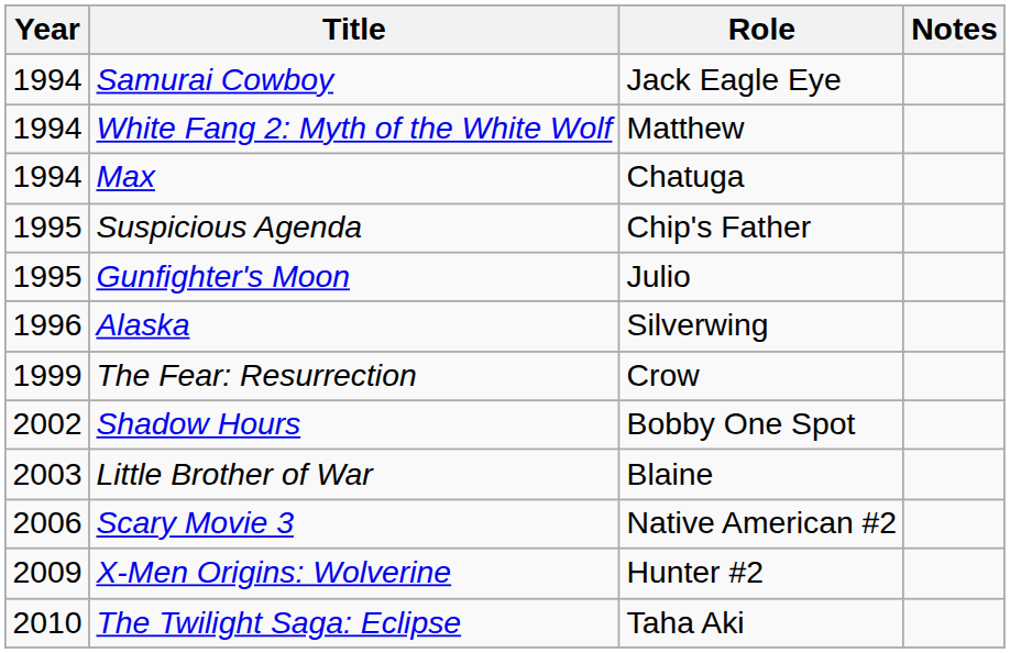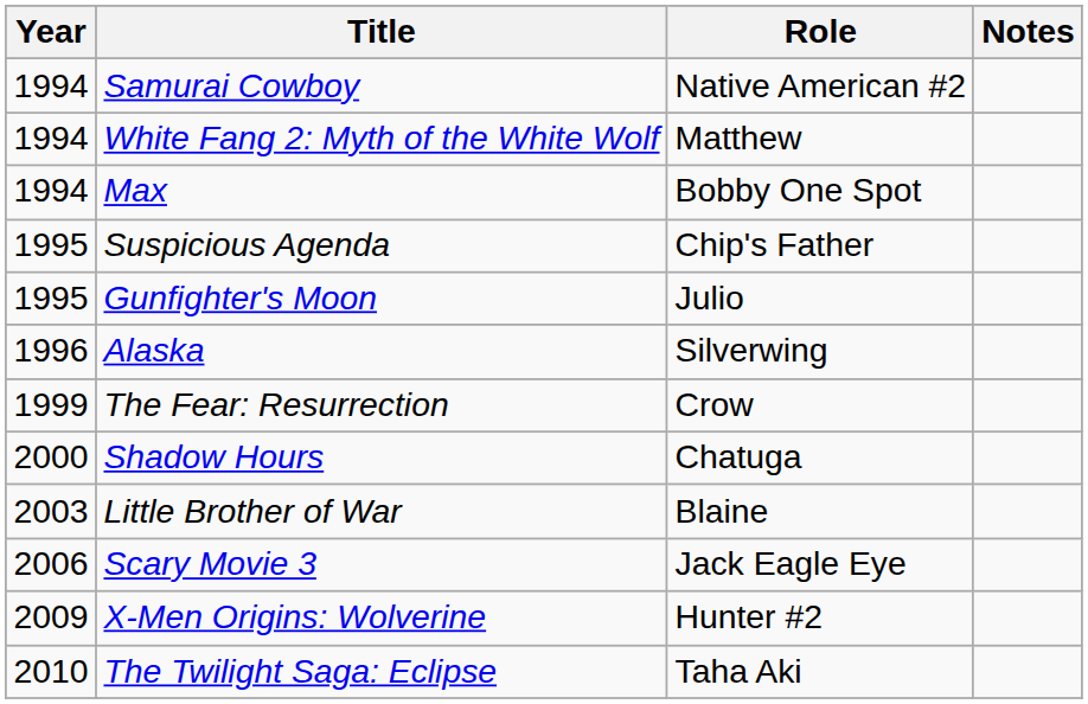 <table class="wikitable sortable">
 <tr>
 <th>Year</th>
 <th>Title</th>
 <th>Role</th>
 <th>Notes</th>
 </tr>
 <tr>
 <td>1994</td>
 <td><em><a href='#'>Samurai Cowboy</a></em></td>
-<td>Jack Eagle Eye</td>
+<td>Native American #2</td>
 <td></td>
 </tr>
 <tr>
 <td>1994</td>
 <td><em><a href='#'>White Fang 2: Myth of the White Wolf</a></em></td>
 <td>Matthew</td>
 <td></td>
 </tr>
 <tr>
 <td>1994</td>
 <td><a href='#'><em>Max</em></a></td>
-<td>Chatuga</td>
+<td>Bobby One Spot</td>
 <td></td>
 </tr>
 <tr>
 <td>1995</td>
 <td><em>Suspicious Agenda</em></td>
 <td>Chip's Father</td>
 <td></td>
 </tr>
 <tr>
 <td>1995</td>
 <td><em><a href='#'>Gunfighter's Moon</a></em></td>
 <td>Julio</td>
 <td></td>
 </tr>
 <tr>
 <td>1996</td>
 <td><a href='#'><em>Alaska</em></a></td>
 <td>Silverwing</td>
 <td></td>
 </tr>
 <tr>
 <td>1999</td>
 <td><em>The Fear: Resurrection</em></td>
 <td>Crow</td>
 <td></td>
 </tr>
 <tr>
-<td>2002</td>
+<td>2000</td>
 <td><em><a href='#'>Shadow Hours</a></em></td>
-<td>Bobby One Spot</td>
+<td>Chatuga</td>
 <td></td>
 </tr>
 <tr>
 <td>2003</td>
 <td><em>Little Brother of War</em></td>
 <td>Blaine</td>
 <td></td>
 </tr>
 <tr>
 <td>2006</td>
 <td><em><a href='#'>Scary Movie 3</a></em></td>
-<td>Native American #2</td>
+<td>Jack Eagle Eye</td>
 <td></td>
 </tr>
 <tr>
 <td>2009</td>
 <td><em><a href='#'>X-Men Origins: Wolverine</a></em></td>
 <td>Hunter #2</td>
 <td></td>
 </tr>
 <tr>
 <td>2010</td>
 <td><em><a href='#'>The Twilight Saga: Eclipse</a></em></td>
 <td>Taha Aki</td>
 <td></td>
 </tr>
 </table>
